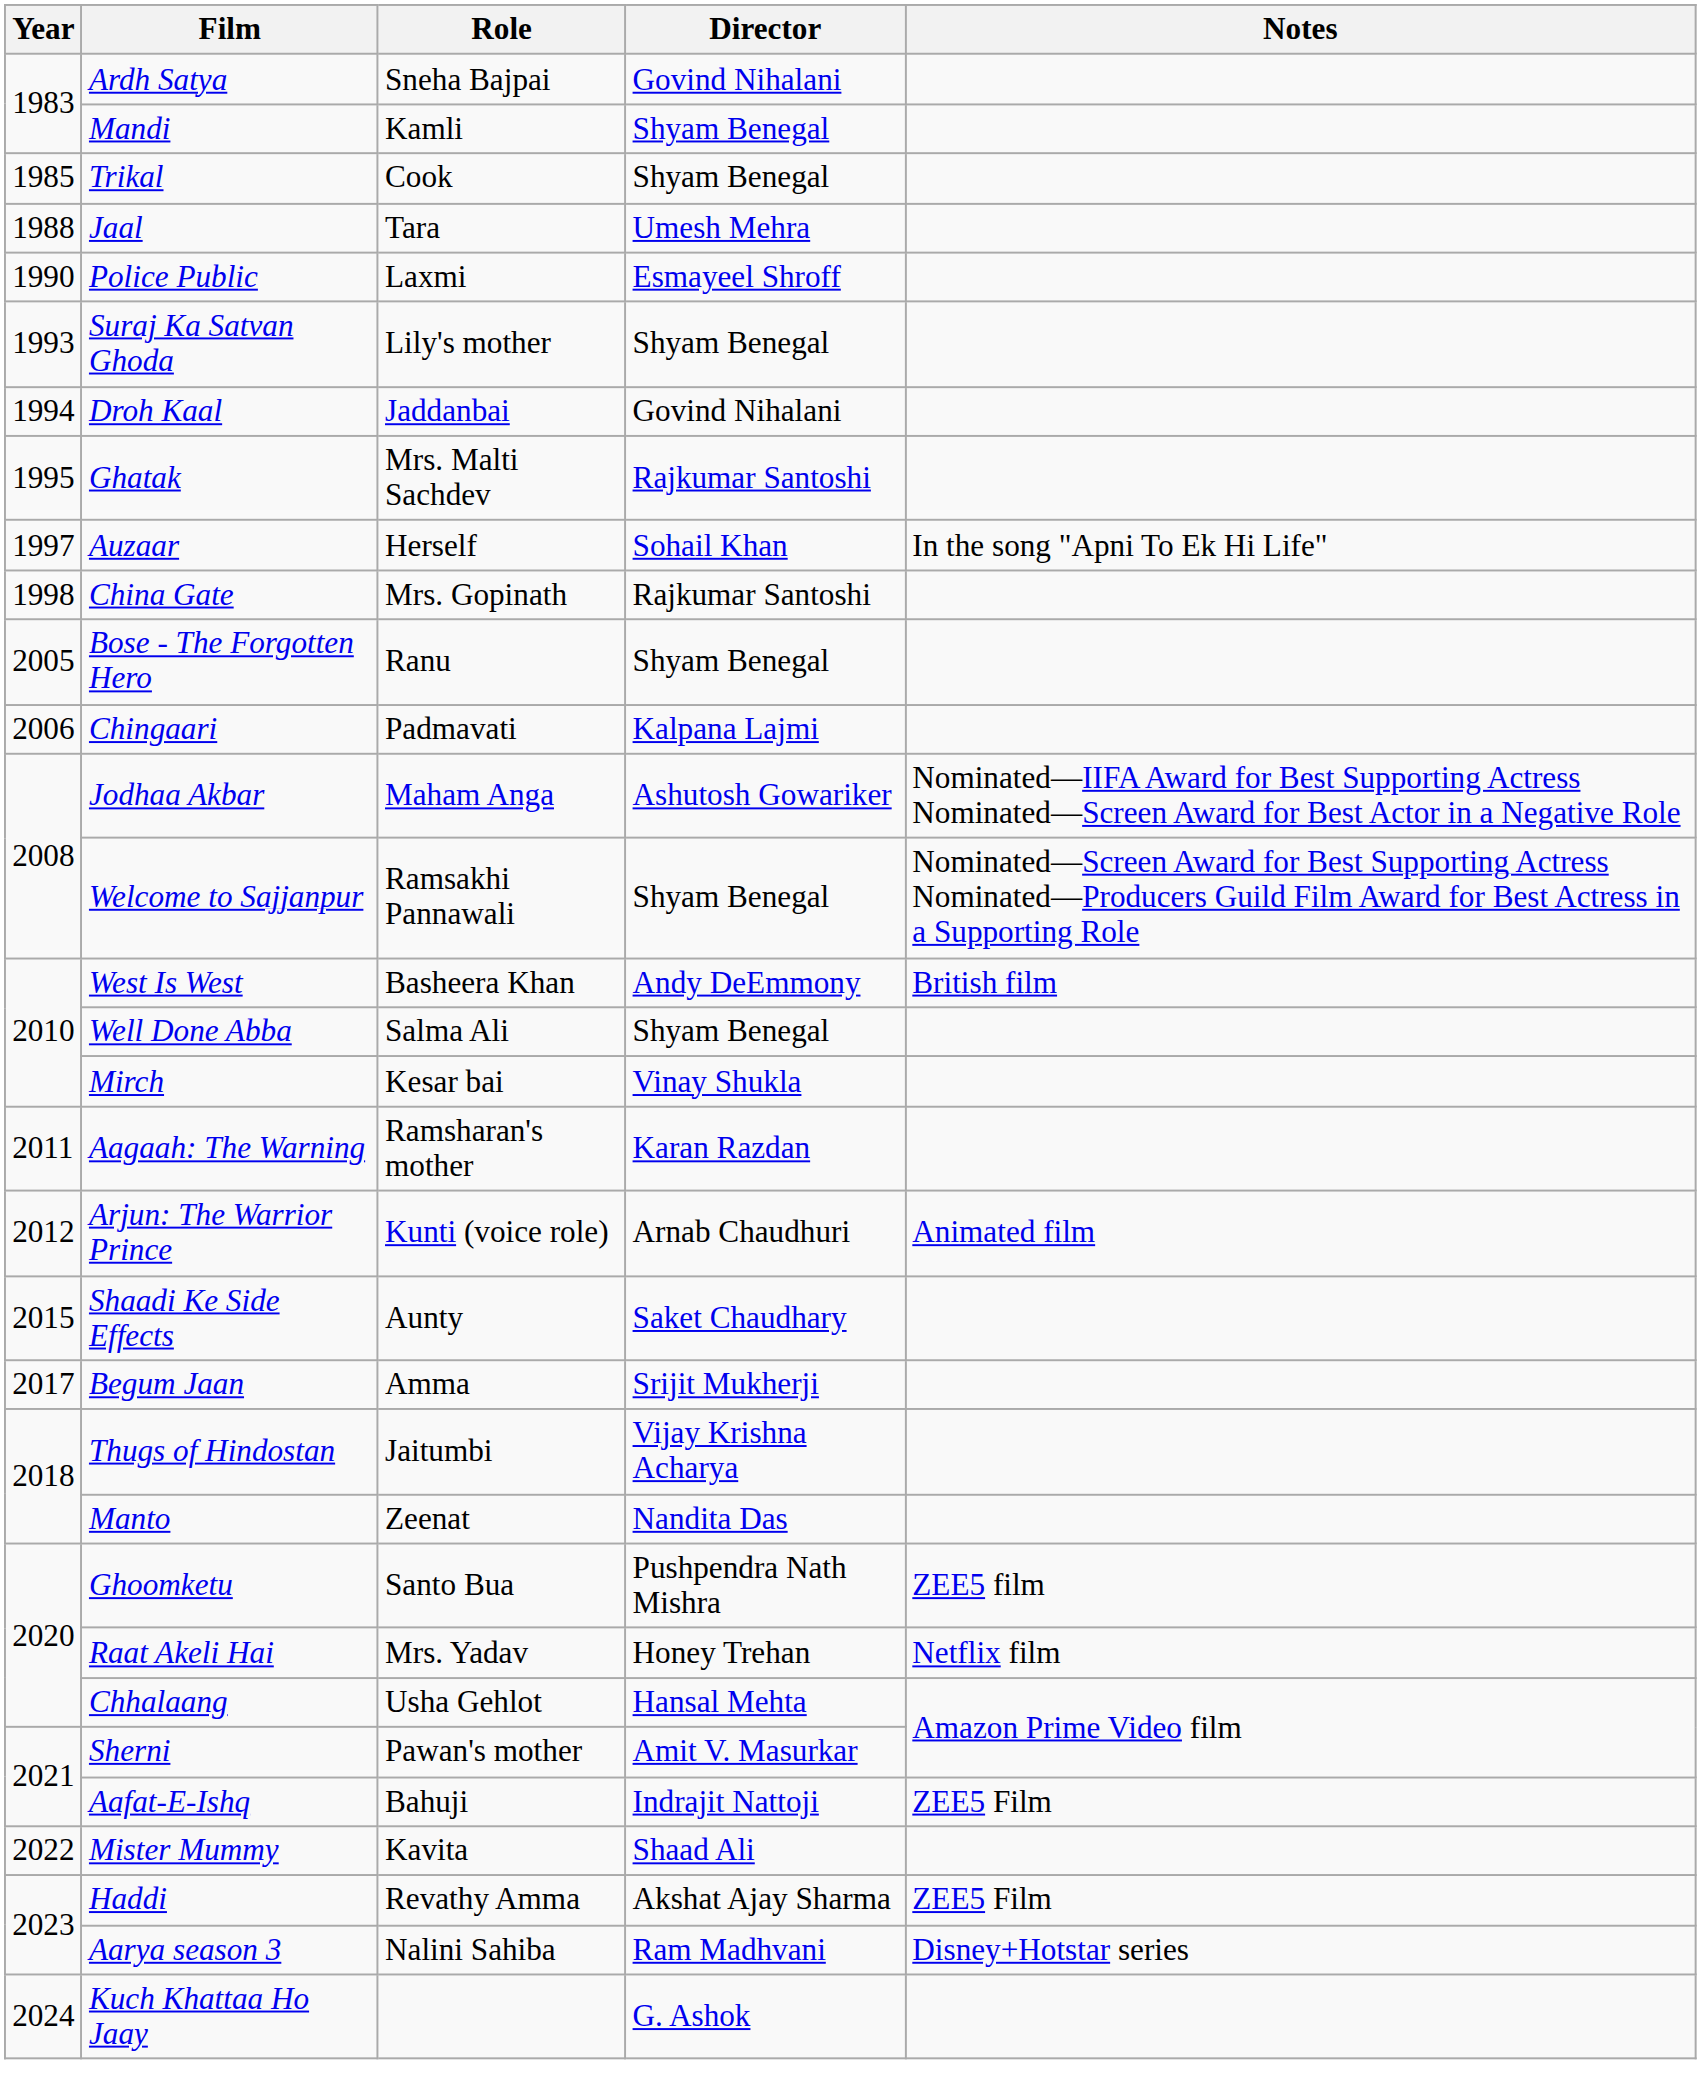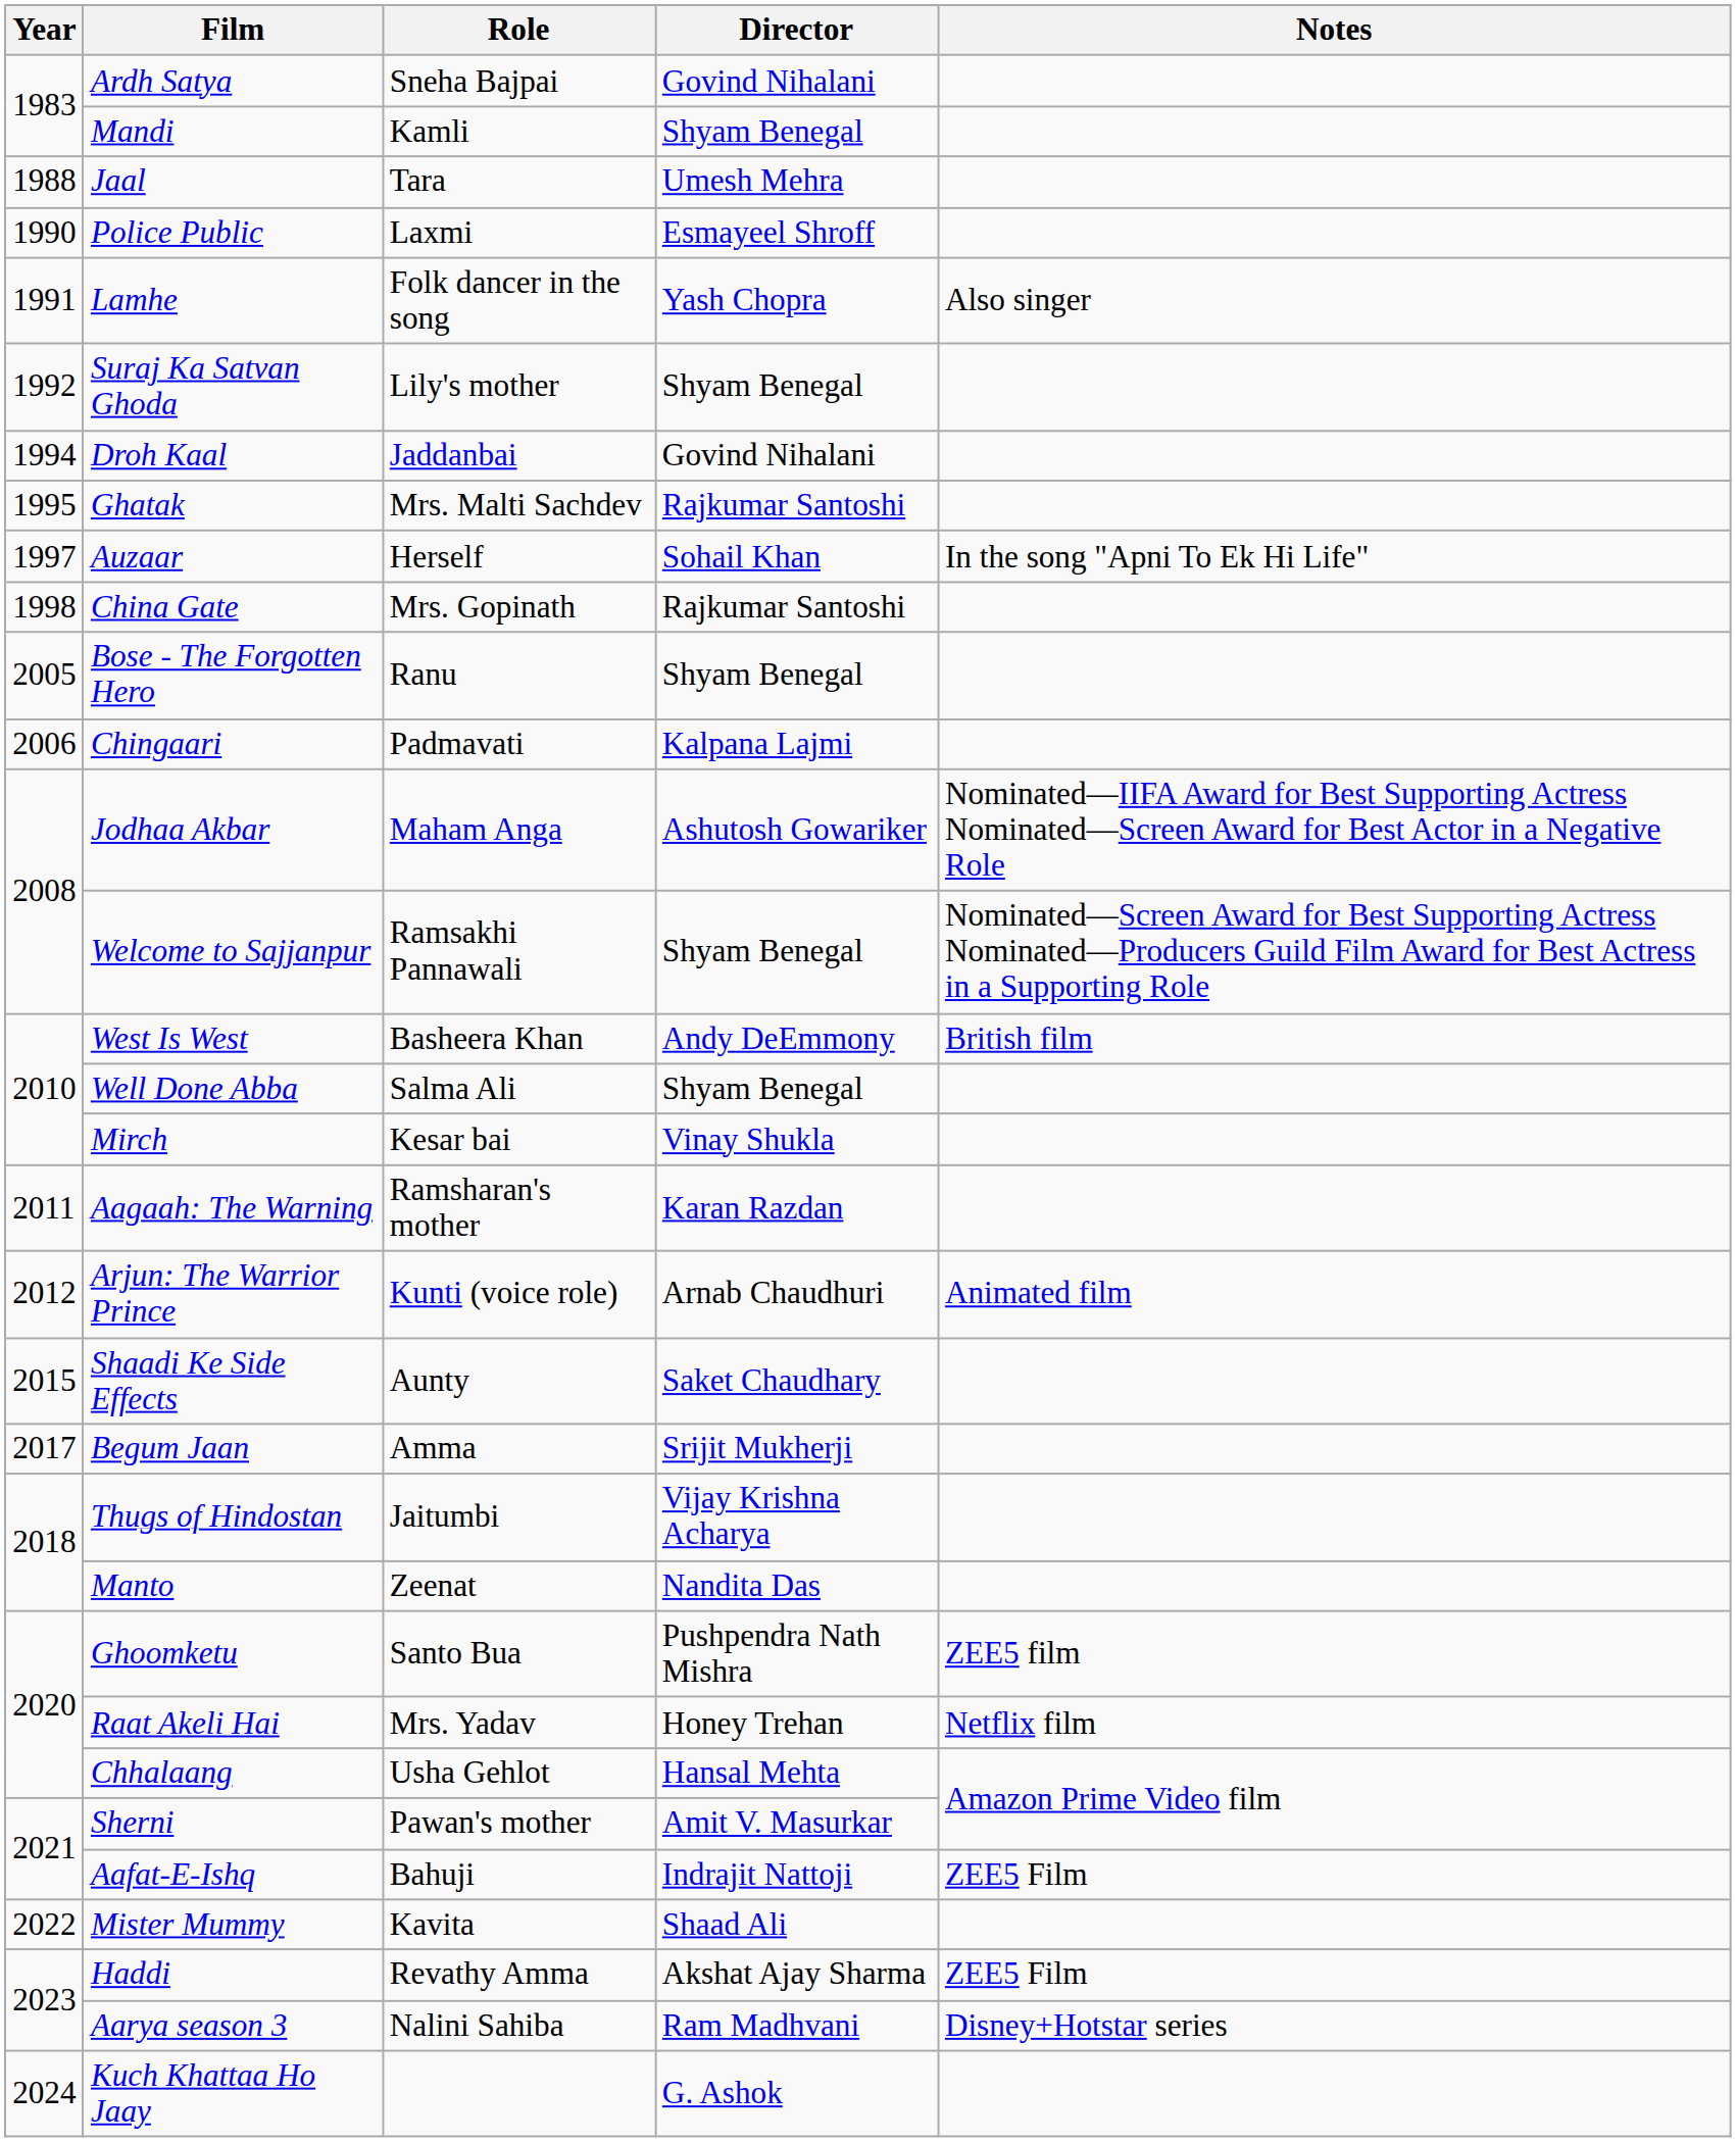 <table class="wikitable sortable">
 <tr>
 <th>Year</th>
 <th>Film</th>
 <th>Role</th>
 <th>Director</th>
 <th>Notes</th>
 </tr>
 <tr>
 <td rowspan="2">1983</td>
 <td><em><a href='#'>Ardh Satya</a></em></td>
 <td>Sneha Bajpai</td>
 <td><a href='#'>Govind Nihalani</a></td>
 <td></td>
 </tr>
 <tr>
 <td><em><a href='#'>Mandi</a></em></td>
 <td>Kamli</td>
 <td><a href='#'>Shyam Benegal</a></td>
 <td></td>
 </tr>
 <tr>
-<td>1985</td>
-<td><em><a href='#'>Trikal</a></em></td>
-<td>Cook</td>
-<td>Shyam Benegal</td>
-<td></td>
-</tr>
-<tr>
 <td>1988</td>
 <td><em><a href='#'>Jaal</a></em></td>
 <td>Tara</td>
 <td><a href='#'>Umesh Mehra</a></td>
 <td></td>
 </tr>
 <tr>
 <td>1990</td>
 <td><em><a href='#'>Police Public</a></em></td>
 <td>Laxmi</td>
 <td><a href='#'>Esmayeel Shroff</a></td>
 <td></td>
 </tr>
 <tr>
-<td>1993</td>
+<td>1991</td>
+<td><em><a href='#'>Lamhe</a></em></td>
+<td>Folk dancer in the song </td>
+<td><a href='#'>Yash Chopra</a></td>
+<td>Also singer</td>
+</tr>
+<tr>
+<td>1992</td>
 <td><em><a href='#'>Suraj Ka Satvan Ghoda</a></em></td>
 <td>Lily's mother</td>
 <td>Shyam Benegal</td>
 <td></td>
 </tr>
 <tr>
 <td>1994</td>
 <td><em><a href='#'>Droh Kaal</a></em></td>
 <td><a href='#'>Jaddanbai</a></td>
 <td>Govind Nihalani</td>
 <td></td>
 </tr>
 <tr>
 <td>1995</td>
 <td><em><a href='#'>Ghatak</a></em></td>
 <td>Mrs. Malti Sachdev</td>
 <td><a href='#'>Rajkumar Santoshi</a></td>
 <td></td>
 </tr>
 <tr>
 <td>1997</td>
 <td><em><a href='#'>Auzaar</a></em></td>
 <td>Herself</td>
 <td><a href='#'>Sohail Khan</a></td>
 <td>In the song "Apni To Ek Hi Life"</td>
 </tr>
 <tr>
 <td>1998</td>
 <td><em><a href='#'>China Gate</a></em></td>
 <td>Mrs. Gopinath</td>
 <td>Rajkumar Santoshi</td>
 <td></td>
 </tr>
 <tr>
 <td>2005</td>
 <td><em><a href='#'>Bose - The Forgotten Hero</a></em></td>
 <td>Ranu</td>
 <td>Shyam Benegal</td>
 <td></td>
 </tr>
 <tr>
 <td>2006</td>
 <td><em><a href='#'>Chingaari</a></em></td>
 <td>Padmavati</td>
 <td><a href='#'>Kalpana Lajmi</a></td>
 <td></td>
 </tr>
 <tr>
 <td rowspan="2">2008</td>
 <td><em><a href='#'>Jodhaa Akbar</a></em></td>
 <td><a href='#'>Maham Anga</a></td>
 <td><a href='#'>Ashutosh Gowariker</a></td>
 <td>Nominated—<a href='#'>IIFA Award for Best Supporting Actress</a><br>Nominated—<a href='#'>Screen Award for Best Actor in a Negative Role</a></td>
 </tr>
 <tr>
 <td><em><a href='#'>Welcome to Sajjanpur</a></em></td>
 <td>Ramsakhi Pannawali</td>
 <td>Shyam Benegal</td>
 <td>Nominated—<a href='#'>Screen Award for Best Supporting Actress</a><br>Nominated—<a href='#'>Producers Guild Film Award for Best Actress in a Supporting Role</a></td>
 </tr>
 <tr>
 <td rowspan="3">2010</td>
 <td><em><a href='#'>West Is West</a></em></td>
 <td>Basheera Khan</td>
 <td><a href='#'>Andy DeEmmony</a></td>
 <td><a href='#'>British film</a></td>
 </tr>
 <tr>
 <td><em><a href='#'>Well Done Abba</a></em></td>
 <td>Salma Ali</td>
 <td>Shyam Benegal</td>
 <td></td>
 </tr>
 <tr>
 <td><em><a href='#'>Mirch</a></em></td>
 <td>Kesar bai</td>
 <td><a href='#'>Vinay Shukla</a></td>
 <td></td>
 </tr>
 <tr>
 <td>2011</td>
 <td><em><a href='#'>Aagaah: The Warning</a></em></td>
 <td>Ramsharan's mother</td>
 <td><a href='#'>Karan Razdan</a></td>
 <td></td>
 </tr>
 <tr>
 <td>2012</td>
 <td><em><a href='#'>Arjun: The Warrior Prince</a></em></td>
 <td><a href='#'>Kunti</a> (voice role)</td>
 <td>Arnab Chaudhuri</td>
 <td><a href='#'>Animated film</a></td>
 </tr>
 <tr>
 <td>2015</td>
 <td><em><a href='#'>Shaadi Ke Side Effects</a></em></td>
 <td>Aunty</td>
 <td><a href='#'>Saket Chaudhary</a></td>
 <td></td>
 </tr>
 <tr>
 <td>2017</td>
 <td><em><a href='#'>Begum Jaan</a></em></td>
 <td>Amma</td>
 <td><a href='#'>Srijit Mukherji</a></td>
 <td></td>
 </tr>
 <tr>
 <td rowspan="2">2018</td>
 <td><em><a href='#'>Thugs of Hindostan</a></em></td>
 <td>Jaitumbi</td>
 <td><a href='#'>Vijay Krishna Acharya</a></td>
 <td></td>
 </tr>
 <tr>
 <td><em><a href='#'>Manto</a></em></td>
 <td>Zeenat</td>
 <td><a href='#'>Nandita Das</a></td>
 <td></td>
 </tr>
 <tr>
 <td rowspan="3">2020</td>
 <td><em><a href='#'>Ghoomketu</a></em></td>
 <td>Santo Bua</td>
 <td>Pushpendra Nath Mishra</td>
 <td><a href='#'>ZEE5</a> film</td>
 </tr>
 <tr>
 <td><em><a href='#'>Raat Akeli Hai</a></em></td>
 <td>Mrs. Yadav</td>
 <td>Honey Trehan</td>
 <td><a href='#'>Netflix</a> film</td>
 </tr>
 <tr>
 <td><em><a href='#'>Chhalaang</a></em></td>
 <td>Usha Gehlot</td>
 <td><a href='#'>Hansal Mehta</a></td>
 <td rowspan=2><a href='#'>Amazon Prime Video</a> film</td>
 </tr>
 <tr>
 <td rowspan="2">2021</td>
 <td><em><a href='#'>Sherni</a></em></td>
 <td>Pawan's mother</td>
 <td><a href='#'>Amit V. Masurkar</a></td>
 </tr>
 <tr>
 <td><em><a href='#'>Aafat-E-Ishq</a></em></td>
 <td>Bahuji</td>
 <td><a href='#'>Indrajit Nattoji</a></td>
 <td><a href='#'>ZEE5</a> Film</td>
 </tr>
 <tr>
 <td>2022</td>
 <td><em><a href='#'>Mister Mummy</a></em></td>
 <td>Kavita</td>
 <td><a href='#'>Shaad Ali</a></td>
 </tr>
 <tr>
 <td rowspan="2">2023</td>
 <td><em><a href='#'>Haddi</a></em></td>
 <td>Revathy Amma</td>
 <td>Akshat Ajay Sharma</td>
 <td><a href='#'>ZEE5</a> Film</td>
 </tr>
 <tr>
 <td><em><a href='#'>Aarya season 3</a></em></td>
 <td>Nalini Sahiba</td>
 <td><a href='#'>Ram Madhvani</a></td>
 <td><a href='#'>Disney+Hotstar</a> series</td>
 </tr>
 <tr>
 <td>2024</td>
 <td><em><a href='#'>Kuch Khattaa Ho Jaay</a></em></td>
 <td></td>
 <td><a href='#'>G. Ashok</a></td>
 <td></td>
 </tr>
 </table>
